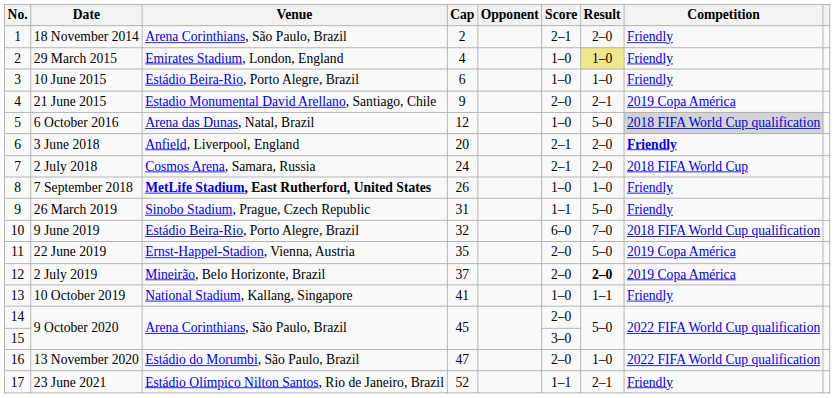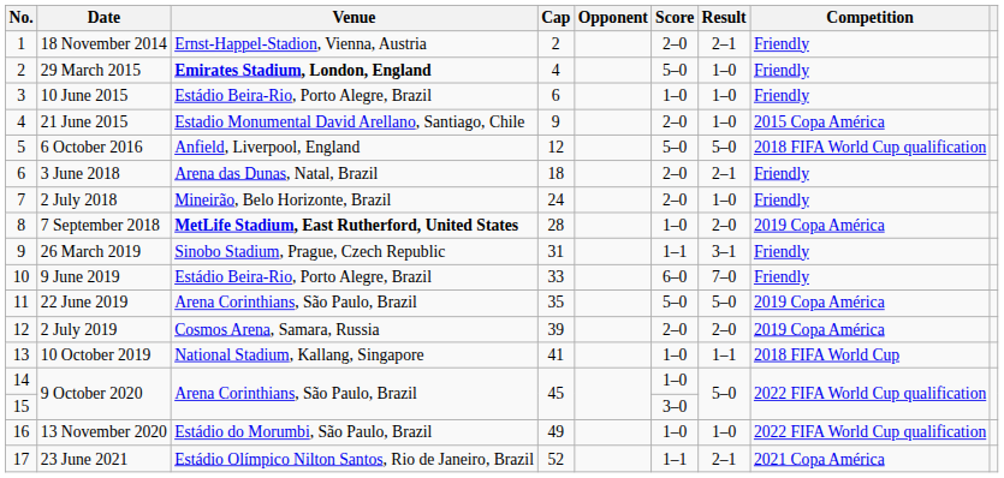 <table class="wikitable sortable">
 <tr>
 <th scope="col">No.</th>
 <th scope="col">Date</th>
 <th scope="col">Venue</th>
 <th scope="col">Cap</th>
 <th scope="col">Opponent</th>
 <th scope="col">Score</th>
 <th scope="col">Result</th>
 <th scope="col">Competition</th>
 <th scope="col" class="unsortable"></th>
 </tr>
 <tr>
 <td style="text-align: center;">1</td>
 <td>18 November 2014</td>
-<td><a href='#'>Arena Corinthians</a>, São Paulo, Brazil</td>
+<td><a href='#'>Ernst-Happel-Stadion</a>, Vienna, Austria</td>
 <td style="text-align: center;">2</td>
 <td></td>
+<td style="text-align: center;">2–0</td>
 <td style="text-align: center;">2–1</td>
-<td style="text-align: center;">2–0</td>
 <td><a href='#'>Friendly</a></td>
 <td style="text-align: center;"></td>
 </tr>
 <tr>
 <td style="text-align: center;">2</td>
 <td>29 March 2015</td>
-<td><a href='#'>Emirates Stadium</a>, London, England</td>
+<td><strong><a href='#'>Emirates Stadium</a>, London, England</strong></td>
 <td style="text-align: center;">4</td>
 <td></td>
+<td style="text-align: center;">5–0</td>
 <td style="text-align: center;">1–0</td>
-<td style="background: khaki; text-align: center;">1–0</td>
 <td><a href='#'>Friendly</a></td>
 <td style="text-align: center;"></td>
 </tr>
 <tr>
 <td style="text-align: center;">3</td>
 <td>10 June 2015</td>
 <td><a href='#'>Estádio Beira-Rio</a>, Porto Alegre, Brazil</td>
 <td style="text-align: center;">6</td>
 <td></td>
 <td style="text-align: center;">1–0</td>
 <td style="text-align: center;">1–0</td>
 <td><a href='#'>Friendly</a></td>
 <td style="text-align: center;"></td>
 </tr>
 <tr>
 <td style="text-align: center;">4</td>
 <td>21 June 2015</td>
 <td><a href='#'>Estadio Monumental David Arellano</a>, Santiago, Chile</td>
 <td style="text-align: center;">9</td>
 <td></td>
 <td style="text-align: center;">2–0</td>
-<td style="text-align: center;">2–1</td>
-<td><a href='#'>2019 Copa América</a></td>
+<td style="text-align: center;">1–0</td>
+<td><a href='#'>2015 Copa América</a></td>
 <td style="text-align: center;"></td>
 </tr>
 <tr>
 <td style="text-align: center;">5</td>
 <td>6 October 2016</td>
-<td><a href='#'>Arena das Dunas</a>, Natal, Brazil</td>
+<td><a href='#'>Anfield</a>, Liverpool, England</td>
 <td style="text-align: center;">12</td>
 <td></td>
-<td style="text-align: center;">1–0</td>
 <td style="text-align: center;">5–0</td>
-<td style="background: lightgrey;"><a href='#'>2018 FIFA World Cup qualification</a></td>
+<td style="text-align: center;">5–0</td>
+<td><a href='#'>2018 FIFA World Cup qualification</a></td>
 <td style="text-align: center;"></td>
 </tr>
 <tr>
 <td style="text-align: center;">6</td>
 <td>3 June 2018</td>
-<td><a href='#'>Anfield</a>, Liverpool, England</td>
-<td style="text-align: center;">20</td>
+<td><a href='#'>Arena das Dunas</a>, Natal, Brazil</td>
+<td style="text-align: center;">18</td>
 <td></td>
+<td style="text-align: center;">2–0</td>
 <td style="text-align: center;">2–1</td>
-<td style="text-align: center;">2–0</td>
-<td><strong><a href='#'>Friendly</a></strong></td>
+<td><a href='#'>Friendly</a></td>
 <td style="text-align: center;"></td>
 </tr>
 <tr>
 <td style="text-align: center;">7</td>
 <td>2 July 2018</td>
-<td><a href='#'>Cosmos Arena</a>, Samara, Russia</td>
+<td><a href='#'>Mineirão</a>, Belo Horizonte, Brazil</td>
 <td style="text-align: center;">24</td>
 <td></td>
-<td style="text-align: center;">2–1</td>
 <td style="text-align: center;">2–0</td>
-<td><a href='#'>2018 FIFA World Cup</a></td>
+<td style="text-align: center;">1–0</td>
+<td><a href='#'>Friendly</a></td>
 <td style="text-align: center;"></td>
 </tr>
 <tr>
 <td style="text-align: center;">8</td>
 <td>7 September 2018</td>
 <td><strong><a href='#'>MetLife Stadium</a>, East Rutherford, United States</strong></td>
-<td style="text-align: center;">26</td>
+<td style="text-align: center;">28</td>
 <td></td>
 <td style="text-align: center;">1–0</td>
-<td style="text-align: center;">1–0</td>
-<td><a href='#'>Friendly</a></td>
+<td style="text-align: center;">2–0</td>
+<td><a href='#'>2019 Copa América</a></td>
 <td style="text-align: center;"></td>
 </tr>
 <tr>
 <td style="text-align: center;">9</td>
 <td>26 March 2019</td>
 <td><a href='#'>Sinobo Stadium</a>, Prague, Czech Republic</td>
 <td style="text-align: center;">31</td>
 <td></td>
 <td style="text-align: center;">1–1</td>
-<td style="text-align: center;">5–0</td>
+<td style="text-align: center;">3–1</td>
 <td><a href='#'>Friendly</a></td>
 <td style="text-align: center;"></td>
 </tr>
 <tr>
 <td style="text-align: center;">10</td>
 <td>9 June 2019</td>
 <td><a href='#'>Estádio Beira-Rio</a>, Porto Alegre, Brazil</td>
-<td style="text-align: center;">32</td>
+<td style="text-align: center;">33</td>
 <td></td>
 <td style="text-align: center;">6–0</td>
 <td style="text-align: center;">7–0</td>
-<td><a href='#'>2018 FIFA World Cup qualification</a></td>
+<td><a href='#'>Friendly</a></td>
 <td style="text-align: center;"></td>
 </tr>
 <tr>
 <td style="text-align: center;">11</td>
 <td>22 June 2019</td>
-<td><a href='#'>Ernst-Happel-Stadion</a>, Vienna, Austria</td>
+<td><a href='#'>Arena Corinthians</a>, São Paulo, Brazil</td>
 <td style="text-align: center;">35</td>
 <td></td>
-<td style="text-align: center;">2–0</td>
+<td style="text-align: center;">5–0</td>
 <td style="text-align: center;">5–0</td>
 <td><a href='#'>2019 Copa América</a></td>
 <td style="text-align: center;"></td>
 </tr>
 <tr>
 <td style="text-align: center;">12</td>
 <td>2 July 2019</td>
-<td><a href='#'>Mineirão</a>, Belo Horizonte, Brazil</td>
-<td style="text-align: center;">37</td>
+<td><a href='#'>Cosmos Arena</a>, Samara, Russia</td>
+<td style="text-align: center;">39</td>
 <td></td>
 <td style="text-align: center;">2–0</td>
-<td style="text-align: center;"><strong>2–0</strong></td>
+<td style="text-align: center;">2–0</td>
 <td><a href='#'>2019 Copa América</a></td>
 <td style="text-align: center;"></td>
 </tr>
 <tr>
 <td style="text-align: center;">13</td>
 <td>10 October 2019</td>
 <td><a href='#'>National Stadium</a>, Kallang, Singapore</td>
 <td style="text-align: center;">41</td>
 <td></td>
 <td style="text-align: center;">1–0</td>
 <td style="text-align: center;">1–1</td>
-<td><a href='#'>Friendly</a></td>
+<td><a href='#'>2018 FIFA World Cup</a></td>
 <td style="text-align: center;"></td>
 </tr>
 <tr>
 <td style="text-align: center;">14</td>
 <td rowspan="2">9 October 2020</td>
 <td rowspan="2"><a href='#'>Arena Corinthians</a>, São Paulo, Brazil</td>
 <td rowspan="2" style="text-align: center;">45</td>
 <td rowspan="2"></td>
-<td style="text-align: center;">2–0</td>
+<td style="text-align: center;">1–0</td>
 <td rowspan="2" style="text-align: center;">5–0</td>
 <td rowspan="2"><a href='#'>2022 FIFA World Cup qualification</a></td>
 <td rowspan="2" style="text-align: center;"></td>
 </tr>
 <tr>
 <td style="text-align: center;">15</td>
 <td style="text-align: center;">3–0</td>
 </tr>
 <tr>
 <td style="text-align: center;">16</td>
 <td>13 November 2020</td>
 <td><a href='#'>Estádio do Morumbi</a>, São Paulo, Brazil</td>
-<td style="text-align: center;">47</td>
+<td style="text-align: center;">49</td>
 <td></td>
-<td style="text-align: center;">2–0</td>
+<td style="text-align: center;">1–0</td>
 <td style="text-align: center;">1–0</td>
 <td><a href='#'>2022 FIFA World Cup qualification</a></td>
 <td style="text-align: center;"></td>
 </tr>
 <tr>
 <td style="text-align: center;">17</td>
 <td>23 June 2021</td>
 <td><a href='#'>Estádio Olímpico Nilton Santos</a>, Rio de Janeiro, Brazil</td>
 <td style="text-align: center;">52</td>
 <td></td>
 <td style="text-align: center;">1–1</td>
 <td style="text-align: center;">2–1</td>
-<td><a href='#'>Friendly</a></td>
+<td><a href='#'>2021 Copa América</a></td>
 <td style="text-align: center;"></td>
 </tr>
 </table>
